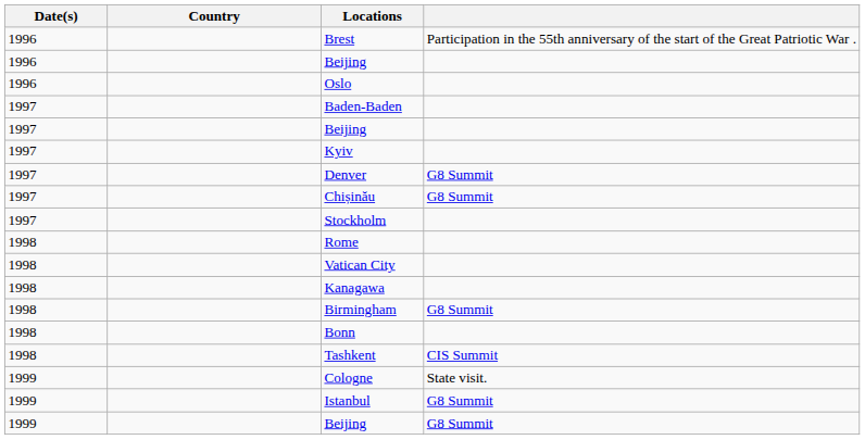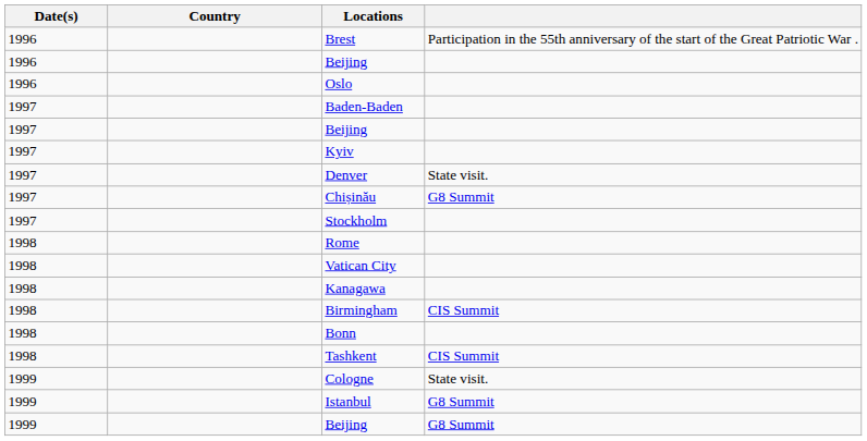 <table class="wikitable">
 <tr>
 <th style="width: 12%;">Date(s)</th>
 <th style="width: 25%;">Country</th>
 <th style="width: 12%;">Locations</th>
 <th></th>
 </tr>
 <tr>
 <td>1996</td>
 <td></td>
 <td><a href='#'>Brest</a></td>
 <td>Participation in the 55th anniversary of the start of the Great Patriotic War .</td>
 </tr>
 <tr>
 <td>1996</td>
 <td></td>
 <td><a href='#'>Beijing</a></td>
 <td></td>
 </tr>
 <tr>
 <td>1996</td>
 <td></td>
 <td><a href='#'>Oslo</a></td>
 <td></td>
 </tr>
 <tr>
 <td>1997</td>
 <td></td>
 <td><a href='#'>Baden-Baden</a></td>
 <td></td>
 </tr>
 <tr>
 <td>1997</td>
 <td></td>
 <td><a href='#'>Beijing</a></td>
 <td></td>
 </tr>
 <tr>
 <td>1997</td>
 <td></td>
 <td><a href='#'>Kyiv</a></td>
 <td></td>
 </tr>
 <tr>
 <td>1997</td>
 <td></td>
 <td><a href='#'>Denver</a></td>
-<td><a href='#'>G8 Summit</a></td>
+<td>State visit.</td>
 </tr>
 <tr>
 <td>1997</td>
 <td></td>
 <td><a href='#'>Chișinău</a></td>
 <td><a href='#'>G8 Summit</a></td>
 </tr>
 <tr>
 <td>1997</td>
 <td></td>
 <td><a href='#'>Stockholm</a></td>
 <td></td>
 </tr>
 <tr>
 <td>1998</td>
 <td></td>
 <td><a href='#'>Rome</a></td>
 <td></td>
 </tr>
 <tr>
 <td>1998</td>
 <td></td>
 <td><a href='#'>Vatican City</a></td>
 <td></td>
 </tr>
 <tr>
 <td>1998</td>
 <td></td>
 <td><a href='#'>Kanagawa</a></td>
 <td></td>
 </tr>
 <tr>
 <td>1998</td>
 <td></td>
 <td><a href='#'>Birmingham</a></td>
-<td><a href='#'>G8 Summit</a></td>
+<td><a href='#'>CIS Summit</a></td>
 </tr>
 <tr>
 <td>1998</td>
 <td></td>
 <td><a href='#'>Bonn</a></td>
 <td></td>
 </tr>
 <tr>
 <td>1998</td>
 <td></td>
 <td><a href='#'>Tashkent</a></td>
 <td><a href='#'>CIS Summit</a></td>
 </tr>
 <tr>
 <td>1999</td>
 <td></td>
 <td><a href='#'>Cologne</a></td>
 <td>State visit.</td>
 </tr>
 <tr>
 <td>1999</td>
 <td></td>
 <td><a href='#'>Istanbul</a></td>
 <td><a href='#'>G8 Summit</a></td>
 </tr>
 <tr>
 <td 1999>1999</td>
 <td></td>
 <td><a href='#'>Beijing</a></td>
 <td><a href='#'>G8 Summit</a></td>
 </tr>
 </table>
